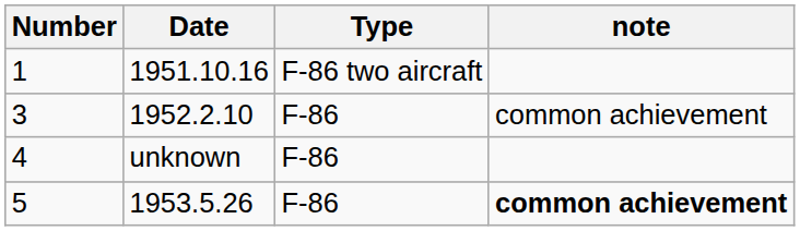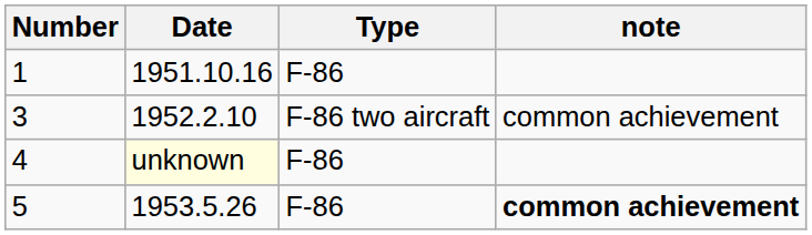 <table class="wikitable">
 <tr>
 <th>Number</th>
 <th>Date</th>
 <th>Type</th>
 <th>note</th>
 </tr>
 <tr>
 <td>1</td>
 <td>1951.10.16</td>
-<td>F-86 two aircraft</td>
+<td>F-86</td>
 </tr>
 <tr>
 <td>3</td>
 <td>1952.2.10</td>
-<td>F-86</td>
+<td>F-86 two aircraft</td>
 <td>common achievement</td>
 </tr>
 <tr>
 <td>4</td>
-<td>unknown</td>
+<td style="background: lightyellow;">unknown</td>
 <td>F-86</td>
 <td></td>
 </tr>
 <tr>
 <td>5</td>
 <td>1953.5.26</td>
 <td>F-86</td>
 <td><strong>common achievement</strong></td>
 </tr>
 </table>
